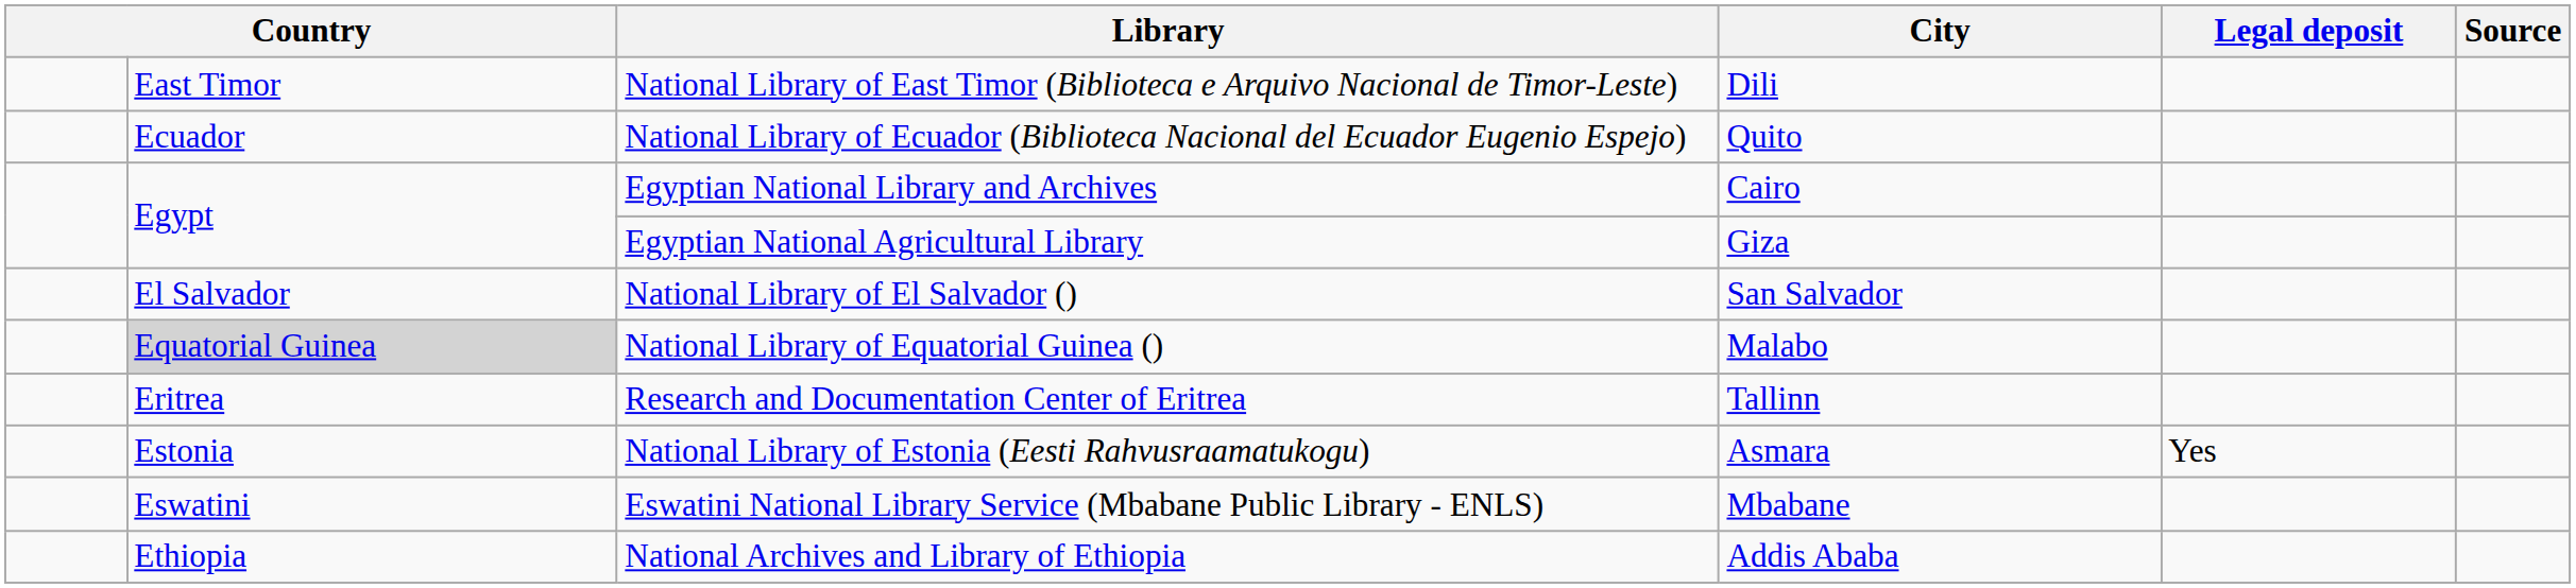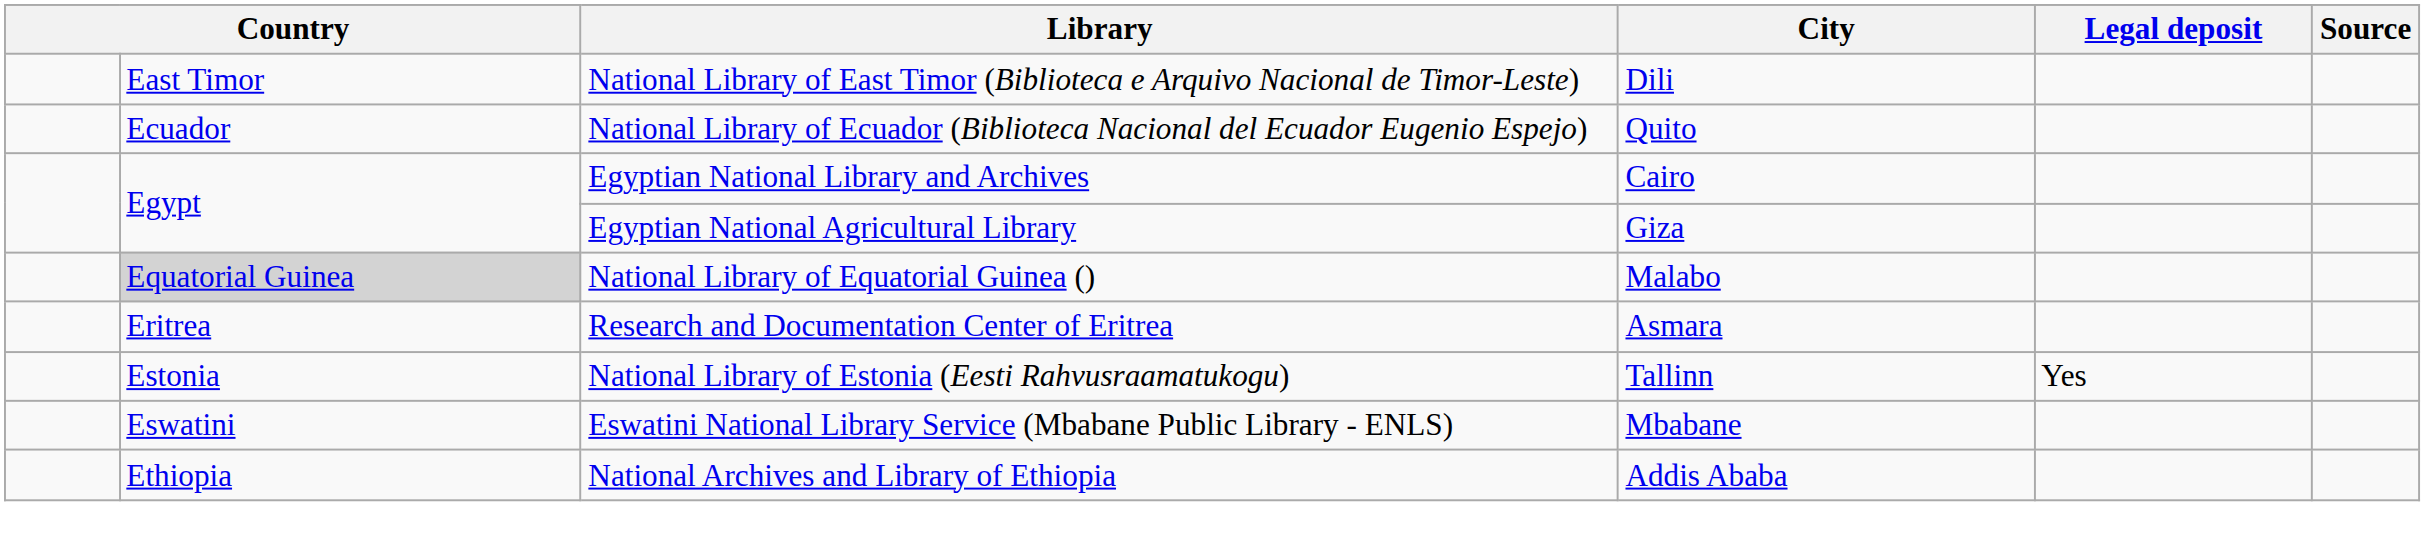 <table class="wikitable" style="width:98%">
 <tr>
 <th colspan=2 style="width:25%">Country</th>
 <th style="width:45%">Library</th>
 <th style="width:18%">City</th>
 <th style="width:12%"><a href='#'>Legal deposit</a></th>
 <th style="width:12%">Source</th>
 </tr>
 <tr>
 <td style="width:5%"></td>
 <td><a href='#'>East Timor</a></td>
 <td><a href='#'>National Library of East Timor</a> (<em>Biblioteca e Arquivo Nacional de Timor-Leste</em>)</td>
 <td><a href='#'>Dili</a></td>
 <td></td>
 <td align="right"></td>
 </tr>
 <tr>
 <td></td>
 <td><a href='#'>Ecuador</a></td>
 <td><a href='#'>National Library of Ecuador</a> (<em>Biblioteca Nacional del Ecuador Eugenio Espejo</em>)</td>
 <td><a href='#'>Quito</a></td>
 <td></td>
 <td align="right"></td>
 </tr>
 <tr>
 <td rowspan=2></td>
 <td rowspan=2><a href='#'>Egypt</a></td>
 <td><a href='#'>Egyptian National Library and Archives</a></td>
 <td><a href='#'>Cairo</a></td>
 <td></td>
 <td align="right"></td>
 </tr>
 <tr>
 <td><a href='#'>Egyptian National Agricultural Library</a></td>
 <td><a href='#'>Giza</a></td>
 <td></td>
 <td align="right"></td>
 </tr>
 <tr>
 <td></td>
-<td><a href='#'>El Salvador</a></td>
-<td><a href='#'>National Library of El Salvador</a> ()</td>
-<td><a href='#'>San Salvador</a></td>
-<td></td>
-<td align="right"></td>
-</tr>
-<tr>
-<td></td>
 <td style="background: lightgrey;"><a href='#'>Equatorial Guinea</a></td>
 <td><a href='#'>National Library of Equatorial Guinea</a> ()</td>
 <td><a href='#'>Malabo</a></td>
 <td></td>
 <td align="right"></td>
 </tr>
 <tr>
 <td></td>
 <td><a href='#'>Eritrea</a></td>
 <td><a href='#'>Research and Documentation Center of Eritrea</a></td>
-<td><a href='#'>Tallinn</a></td>
+<td><a href='#'>Asmara</a></td>
 <td></td>
 <td align="right"></td>
 </tr>
 <tr>
 <td></td>
 <td><a href='#'>Estonia</a></td>
 <td><a href='#'>National Library of Estonia</a> (<em>Eesti Rahvusraamatukogu</em>)</td>
-<td><a href='#'>Asmara</a></td>
+<td><a href='#'>Tallinn</a></td>
 <td>Yes</td>
 <td align="right"></td>
 </tr>
 <tr>
 <td></td>
 <td><a href='#'>Eswatini</a></td>
 <td><a href='#'>Eswatini National Library Service</a> (Mbabane Public Library - ENLS)</td>
 <td><a href='#'>Mbabane</a></td>
 <td></td>
 <td align="right"></td>
 </tr>
 <tr>
 <td></td>
 <td><a href='#'>Ethiopia</a></td>
 <td><a href='#'>National Archives and Library of Ethiopia</a></td>
 <td><a href='#'>Addis Ababa</a></td>
 <td></td>
 <td align="right"></td>
 </tr>
 </table>
